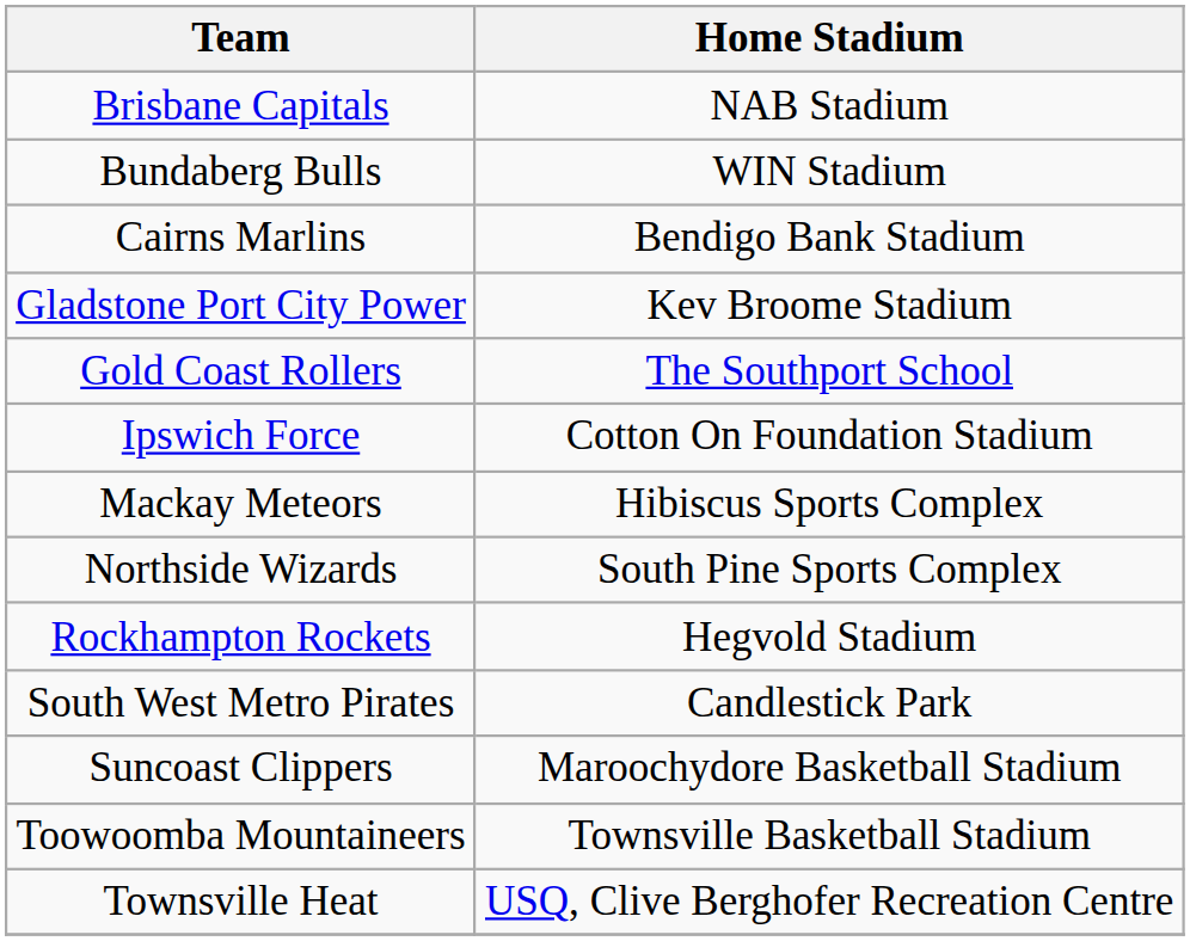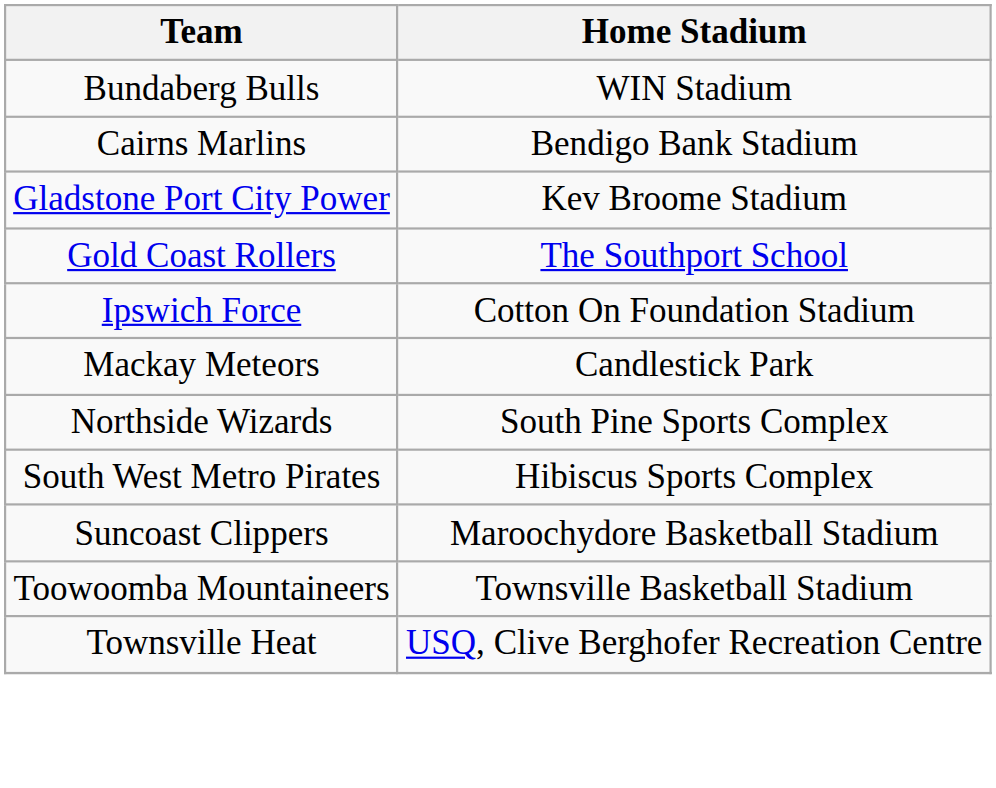 <table class="wikitable" style="text-align:center">
 <tr>
 <th>Team</th>
 <th>Home Stadium</th>
-</tr>
-<tr>
-<td><a href='#'>Brisbane Capitals</a></td>
-<td>NAB Stadium</td>
 </tr>
 <tr>
 <td>Bundaberg Bulls</td>
 <td>WIN Stadium</td>
 </tr>
 <tr>
 <td>Cairns Marlins</td>
 <td>Bendigo Bank Stadium</td>
 </tr>
 <tr>
 <td><a href='#'>Gladstone Port City Power</a></td>
 <td>Kev Broome Stadium</td>
 </tr>
 <tr>
 <td><a href='#'>Gold Coast Rollers</a></td>
 <td><a href='#'>The Southport School</a></td>
 </tr>
 <tr>
 <td><a href='#'>Ipswich Force</a></td>
 <td>Cotton On Foundation Stadium</td>
 </tr>
 <tr>
 <td>Mackay Meteors</td>
-<td>Hibiscus Sports Complex</td>
+<td>Candlestick Park</td>
 </tr>
 <tr>
 <td>Northside Wizards</td>
 <td>South Pine Sports Complex</td>
 </tr>
 <tr>
-<td><a href='#'>Rockhampton Rockets</a></td>
-<td>Hegvold Stadium</td>
-</tr>
-<tr>
 <td>South West Metro Pirates</td>
-<td>Candlestick Park</td>
+<td>Hibiscus Sports Complex</td>
 </tr>
 <tr>
 <td>Suncoast Clippers</td>
 <td>Maroochydore Basketball Stadium</td>
 </tr>
 <tr>
 <td>Toowoomba Mountaineers</td>
 <td>Townsville Basketball Stadium</td>
 </tr>
 <tr>
 <td>Townsville Heat</td>
 <td><a href='#'>USQ</a>, Clive Berghofer Recreation Centre</td>
 </tr>
 <tr>
 </tr>
 </table>
